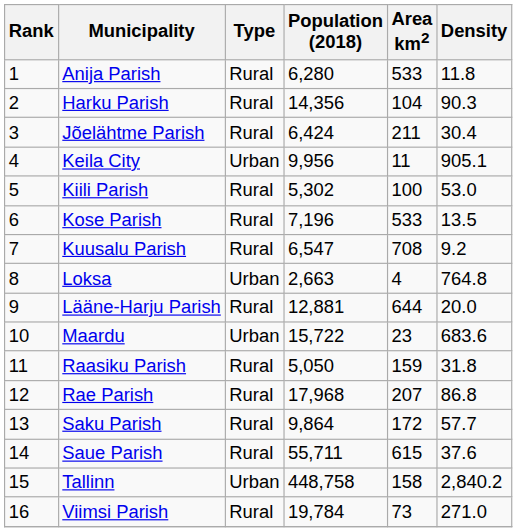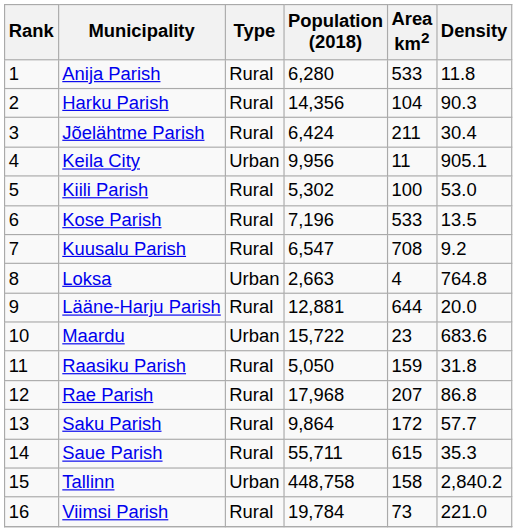 <table class="wikitable sortable">
 <tr>
 <th>Rank</th>
 <th>Municipality</th>
 <th>Type</th>
 <th>Population<br>(2018)</th>
 <th>Area<br>km<sup>2</sup></th>
 <th>Density</th>
 </tr>
 <tr>
 <td>1</td>
 <td><a href='#'>Anija Parish</a></td>
 <td>Rural</td>
 <td>6,280</td>
 <td>533</td>
 <td>11.8</td>
 </tr>
 <tr>
 <td>2</td>
 <td><a href='#'>Harku Parish</a></td>
 <td>Rural</td>
 <td>14,356</td>
 <td>104</td>
 <td>90.3</td>
 </tr>
 <tr>
 <td>3</td>
 <td><a href='#'>Jõelähtme Parish</a></td>
 <td>Rural</td>
 <td>6,424</td>
 <td>211</td>
 <td>30.4</td>
 </tr>
 <tr>
 <td>4</td>
 <td><a href='#'>Keila City</a></td>
 <td>Urban</td>
 <td>9,956</td>
 <td>11</td>
 <td>905.1</td>
 </tr>
 <tr>
 <td>5</td>
 <td><a href='#'>Kiili Parish</a></td>
 <td>Rural</td>
 <td>5,302</td>
 <td>100</td>
 <td>53.0</td>
 </tr>
 <tr>
 <td>6</td>
 <td><a href='#'>Kose Parish</a></td>
 <td>Rural</td>
 <td>7,196</td>
 <td>533</td>
 <td>13.5</td>
 </tr>
 <tr>
 <td>7</td>
 <td><a href='#'>Kuusalu Parish</a></td>
 <td>Rural</td>
 <td>6,547</td>
 <td>708</td>
 <td>9.2</td>
 </tr>
 <tr>
 <td>8</td>
 <td><a href='#'>Loksa</a></td>
 <td>Urban</td>
 <td>2,663</td>
 <td>4</td>
 <td>764.8</td>
 </tr>
 <tr>
 <td>9</td>
 <td><a href='#'>Lääne-Harju Parish</a></td>
 <td>Rural</td>
 <td>12,881</td>
 <td>644</td>
 <td>20.0</td>
 </tr>
 <tr>
 <td>10</td>
 <td><a href='#'>Maardu</a></td>
 <td>Urban</td>
 <td>15,722</td>
 <td>23</td>
 <td>683.6</td>
 </tr>
 <tr>
 <td>11</td>
 <td><a href='#'>Raasiku Parish</a></td>
 <td>Rural</td>
 <td>5,050</td>
 <td>159</td>
 <td>31.8</td>
 </tr>
 <tr>
 <td>12</td>
 <td><a href='#'>Rae Parish</a></td>
 <td>Rural</td>
 <td>17,968</td>
 <td>207</td>
 <td>86.8</td>
 </tr>
 <tr>
 <td>13</td>
 <td><a href='#'>Saku Parish</a></td>
 <td>Rural</td>
 <td>9,864</td>
 <td>172</td>
 <td>57.7</td>
 </tr>
 <tr>
 <td>14</td>
 <td><a href='#'>Saue Parish</a></td>
 <td>Rural</td>
 <td>55,711</td>
 <td>615</td>
-<td>37.6</td>
+<td>35.3</td>
 </tr>
 <tr>
 <td>15</td>
 <td><a href='#'>Tallinn</a></td>
 <td>Urban</td>
 <td>448,758</td>
 <td>158</td>
 <td>2,840.2</td>
 </tr>
 <tr>
 <td>16</td>
 <td><a href='#'>Viimsi Parish</a></td>
 <td>Rural</td>
 <td>19,784</td>
 <td>73</td>
-<td>271.0</td>
+<td>221.0</td>
 </tr>
 <tr>
 </tr>
 </table>
